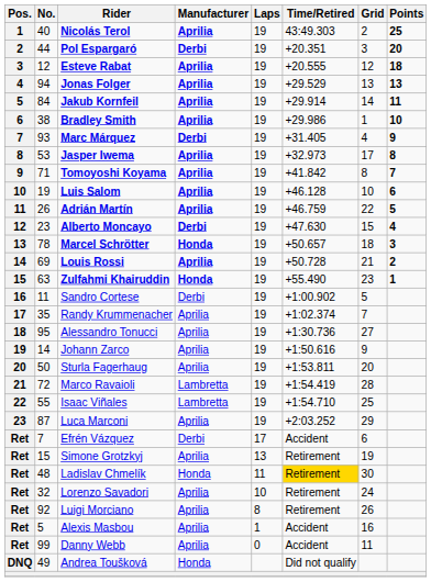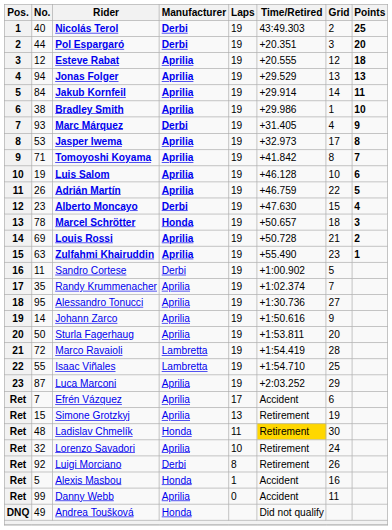 <table class="wikitable" style="font-size: 95%;">
 <tr>
 <th>Pos.</th>
 <th>No.</th>
 <th>Rider</th>
 <th>Manufacturer</th>
 <th>Laps</th>
 <th>Time/Retired</th>
 <th>Grid</th>
 <th>Points</th>
 </tr>
 <tr>
 <th>1</th>
 <td>40</td>
 <td> <strong><a href='#'>Nicolás Terol</a></strong></td>
-<td><strong><a href='#'>Aprilia</a></strong></td>
+<td><strong><a href='#'>Derbi</a></strong></td>
 <td>19</td>
 <td>43:49.303</td>
 <td>2</td>
 <td><strong>25</strong></td>
 </tr>
 <tr>
 <th>2</th>
 <td>44</td>
 <td> <strong><a href='#'>Pol Espargaró</a></strong></td>
 <td><strong><a href='#'>Derbi</a></strong></td>
 <td>19</td>
 <td>+20.351</td>
 <td>3</td>
 <td><strong>20</strong></td>
 </tr>
 <tr>
 <th>3</th>
 <td>12</td>
 <td> <strong><a href='#'>Esteve Rabat</a></strong></td>
 <td><strong><a href='#'>Aprilia</a></strong></td>
 <td>19</td>
 <td>+20.555</td>
 <td>12</td>
 <td><strong>18</strong></td>
 </tr>
 <tr>
 <th>4</th>
 <td>94</td>
 <td> <strong><a href='#'>Jonas Folger</a></strong></td>
 <td><strong><a href='#'>Aprilia</a></strong></td>
 <td>19</td>
 <td>+29.529</td>
 <td>13</td>
 <td><strong>13</strong></td>
 </tr>
 <tr>
 <th>5</th>
 <td>84</td>
 <td> <strong><a href='#'>Jakub Kornfeil</a></strong></td>
 <td><strong><a href='#'>Aprilia</a></strong></td>
 <td>19</td>
 <td>+29.914</td>
 <td>14</td>
 <td><strong>11</strong></td>
 </tr>
 <tr>
 <th>6</th>
 <td>38</td>
 <td> <strong><a href='#'>Bradley Smith</a></strong></td>
 <td><strong><a href='#'>Aprilia</a></strong></td>
 <td>19</td>
 <td>+29.986</td>
 <td>1</td>
 <td><strong>10</strong></td>
 </tr>
 <tr>
 <th>7</th>
 <td>93</td>
 <td> <strong><a href='#'>Marc Márquez</a></strong></td>
 <td><strong><a href='#'>Derbi</a></strong></td>
 <td>19</td>
 <td>+31.405</td>
 <td>4</td>
 <td><strong>9</strong></td>
 </tr>
 <tr>
 <th>8</th>
 <td>53</td>
 <td> <strong><a href='#'>Jasper Iwema</a></strong></td>
 <td><strong><a href='#'>Aprilia</a></strong></td>
 <td>19</td>
 <td>+32.973</td>
 <td>17</td>
 <td><strong>8</strong></td>
 </tr>
 <tr>
 <th>9</th>
 <td>71</td>
 <td> <strong><a href='#'>Tomoyoshi Koyama</a></strong></td>
 <td><strong><a href='#'>Aprilia</a></strong></td>
 <td>19</td>
 <td>+41.842</td>
 <td>8</td>
 <td><strong>7</strong></td>
 </tr>
 <tr>
 <th>10</th>
 <td>19</td>
 <td> <strong><a href='#'>Luis Salom</a></strong></td>
 <td><strong><a href='#'>Aprilia</a></strong></td>
 <td>19</td>
 <td>+46.128</td>
 <td>10</td>
 <td><strong>6</strong></td>
 </tr>
 <tr>
 <th>11</th>
 <td>26</td>
 <td> <strong><a href='#'>Adrián Martín</a></strong></td>
 <td><strong><a href='#'>Aprilia</a></strong></td>
 <td>19</td>
 <td>+46.759</td>
 <td>22</td>
 <td><strong>5</strong></td>
 </tr>
 <tr>
 <th>12</th>
 <td>23</td>
 <td> <strong><a href='#'>Alberto Moncayo</a></strong></td>
 <td><strong><a href='#'>Derbi</a></strong></td>
 <td>19</td>
 <td>+47.630</td>
 <td>15</td>
 <td><strong>4</strong></td>
 </tr>
 <tr>
 <th>13</th>
 <td>78</td>
 <td> <strong><a href='#'>Marcel Schrötter</a></strong></td>
 <td><strong><a href='#'>Honda</a></strong></td>
 <td>19</td>
 <td>+50.657</td>
 <td>18</td>
 <td><strong>3</strong></td>
 </tr>
 <tr>
 <th>14</th>
 <td>69</td>
 <td> <strong><a href='#'>Louis Rossi</a></strong></td>
 <td><strong><a href='#'>Aprilia</a></strong></td>
 <td>19</td>
 <td>+50.728</td>
 <td>21</td>
 <td><strong>2</strong></td>
 </tr>
 <tr>
 <th>15</th>
 <td>63</td>
 <td> <strong><a href='#'>Zulfahmi Khairuddin</a></strong></td>
-<td><strong><a href='#'>Honda</a></strong></td>
+<td><strong><a href='#'>Aprilia</a></strong></td>
 <td>19</td>
 <td>+55.490</td>
 <td>23</td>
 <td><strong>1</strong></td>
 </tr>
 <tr>
 <th>16</th>
 <td>11</td>
 <td> <a href='#'>Sandro Cortese</a></td>
 <td><a href='#'>Derbi</a></td>
 <td>19</td>
 <td>+1:00.902</td>
 <td>5</td>
 <td></td>
 </tr>
 <tr>
 <th>17</th>
 <td>35</td>
 <td> <a href='#'>Randy Krummenacher</a></td>
 <td><a href='#'>Aprilia</a></td>
 <td>19</td>
 <td>+1:02.374</td>
 <td>7</td>
 <td></td>
 </tr>
 <tr>
 <th>18</th>
 <td>95</td>
 <td> <a href='#'>Alessandro Tonucci</a></td>
 <td><a href='#'>Aprilia</a></td>
 <td>19</td>
 <td>+1:30.736</td>
 <td>27</td>
 <td></td>
 </tr>
 <tr>
 <th>19</th>
 <td>14</td>
 <td> <a href='#'>Johann Zarco</a></td>
 <td><a href='#'>Aprilia</a></td>
 <td>19</td>
 <td>+1:50.616</td>
 <td>9</td>
 <td></td>
 </tr>
 <tr>
 <th>20</th>
 <td>50</td>
 <td> <a href='#'>Sturla Fagerhaug</a></td>
 <td><a href='#'>Aprilia</a></td>
 <td>19</td>
 <td>+1:53.811</td>
 <td>20</td>
 <td></td>
 </tr>
 <tr>
 <th>21</th>
 <td>72</td>
 <td> <a href='#'>Marco Ravaioli</a></td>
 <td><a href='#'>Lambretta</a></td>
 <td>19</td>
 <td>+1:54.419</td>
 <td>28</td>
 <td></td>
 </tr>
 <tr>
 <th>22</th>
 <td>55</td>
 <td> <a href='#'>Isaac Viñales</a></td>
 <td><a href='#'>Lambretta</a></td>
 <td>19</td>
 <td>+1:54.710</td>
 <td>25</td>
 <td></td>
 </tr>
 <tr>
 <th>23</th>
 <td>87</td>
 <td> <a href='#'>Luca Marconi</a></td>
 <td><a href='#'>Aprilia</a></td>
 <td>19</td>
 <td>+2:03.252</td>
 <td>29</td>
 <td></td>
 </tr>
 <tr>
 <th>Ret</th>
 <td>7</td>
 <td> <a href='#'>Efrén Vázquez</a></td>
-<td><a href='#'>Derbi</a></td>
+<td><a href='#'>Aprilia</a></td>
 <td>17</td>
 <td>Accident</td>
 <td>6</td>
 <td></td>
 </tr>
 <tr>
 <th>Ret</th>
 <td>15</td>
 <td> <a href='#'>Simone Grotzkyj</a></td>
 <td><a href='#'>Aprilia</a></td>
 <td>13</td>
 <td>Retirement</td>
 <td>19</td>
 <td></td>
 </tr>
 <tr>
 <th>Ret</th>
 <td>48</td>
 <td> <a href='#'>Ladislav Chmelík</a></td>
 <td><a href='#'>Honda</a></td>
 <td>11</td>
 <td style="background: gold;">Retirement</td>
 <td>30</td>
 <td></td>
 </tr>
 <tr>
 <th>Ret</th>
 <td>32</td>
 <td> <a href='#'>Lorenzo Savadori</a></td>
 <td><a href='#'>Aprilia</a></td>
 <td>10</td>
 <td>Retirement</td>
 <td>24</td>
 <td></td>
 </tr>
 <tr>
 <th>Ret</th>
 <td>92</td>
 <td> <a href='#'>Luigi Morciano</a></td>
-<td><a href='#'>Aprilia</a></td>
+<td><a href='#'>Derbi</a></td>
 <td>8</td>
 <td>Retirement</td>
 <td>26</td>
 <td></td>
 </tr>
 <tr>
 <th>Ret</th>
 <td>5</td>
 <td> <a href='#'>Alexis Masbou</a></td>
-<td><a href='#'>Aprilia</a></td>
+<td><a href='#'>Honda</a></td>
 <td>1</td>
 <td>Accident</td>
 <td>16</td>
 <td></td>
 </tr>
 <tr>
 <th>Ret</th>
 <td>99</td>
 <td> <a href='#'>Danny Webb</a></td>
 <td><a href='#'>Aprilia</a></td>
 <td>0</td>
 <td>Accident</td>
 <td>11</td>
 <td></td>
 </tr>
 <tr>
 <th>DNQ</th>
 <td>49</td>
 <td> <a href='#'>Andrea Toušková</a></td>
 <td><a href='#'>Honda</a></td>
 <td></td>
 <td>Did not qualify</td>
 <td></td>
 <td></td>
 </tr>
 <tr>
 <th colspan=8></th>
 </tr>
 <tr>
 </tr>
 </table>
